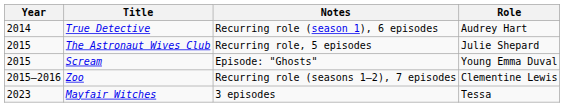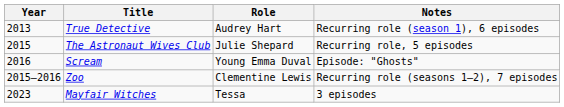 <table class="wikitable sortable">
 <tr>
 <th>Year</th>
 <th>Title</th>
+<th>Role</th>
 <th class="unsortable">Notes</th>
-<th>Role</th>
 </tr>
 <tr>
-<td>2014</td>
+<td>2013</td>
 <td><em><a href='#'>True Detective</a></em></td>
+<td>Audrey Hart</td>
 <td>Recurring role (<a href='#'>season 1</a>), 6 episodes</td>
-<td>Audrey Hart</td>
 </tr>
 <tr>
 <td>2015</td>
 <td><em><a href='#'>The Astronaut Wives Club</a></em></td>
+<td>Julie Shepard</td>
 <td>Recurring role, 5 episodes</td>
-<td>Julie Shepard</td>
 </tr>
 <tr>
-<td>2015</td>
+<td>2016</td>
 <td><em><a href='#'>Scream</a></em></td>
+<td>Young Emma Duval</td>
 <td>Episode: "Ghosts"</td>
-<td>Young Emma Duval</td>
 </tr>
 <tr>
 <td>2015–2016</td>
 <td><em><a href='#'>Zoo</a></em></td>
+<td>Clementine Lewis</td>
 <td>Recurring role (seasons 1–2), 7 episodes</td>
-<td>Clementine Lewis</td>
 </tr>
 <tr>
 <td>2023</td>
 <td><em><a href='#'>Mayfair Witches</a></em></td>
+<td>Tessa</td>
 <td>3 episodes</td>
-<td>Tessa</td>
 </tr>
 </table>
